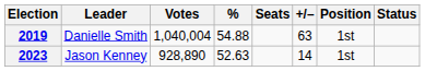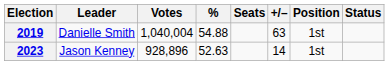 <table class=wikitable style="text-align: center;">
 <tr>
 <th>Election</th>
 <th>Leader</th>
 <th>Votes</th>
 <th>%</th>
 <th>Seats</th>
 <th>+/–</th>
 <th>Position</th>
 <th>Status</th>
 </tr>
 <tr>
 <th><a href='#'>2019</a></th>
 <td><a href='#'>Danielle Smith</a></td>
 <td>1,040,004</td>
 <td>54.88</td>
 <td></td>
 <td> 63</td>
 <td> 1st</td>
 <td></td>
 </tr>
 <tr>
 <th><a href='#'>2023</a></th>
 <td><a href='#'>Jason Kenney</a></td>
-<td>928,890</td>
+<td>928,896</td>
 <td>52.63</td>
 <td></td>
 <td> 14</td>
 <td> 1st</td>
 <td></td>
 </tr>
 </table>
